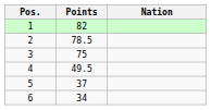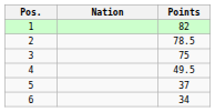 <table class="wikitable gauche" cellspacing="1" style="width:300px;">
 <tr style="background:#efefef; text-align:center;">
 <th style="width:70px;">Pos.</th>
+<th>Nation</th>
 <th style="width:70px;">Points</th>
-<th>Nation</th>
 </tr>
 <tr style="vertical-align:top; text-align:center; background:#ccffcc;">
 <td>1</td>
+<td style="text-align:left;"></td>
 <td>82</td>
-<td style="text-align:left;"></td>
 </tr>
 <tr style="vertical-align:top; text-align:center;">
 <td>2</td>
+<td style="text-align:left;"></td>
 <td>78.5</td>
-<td style="text-align:left;"></td>
 </tr>
 <tr style="vertical-align:top; text-align:center;">
 <td>3</td>
+<td style="text-align:left;"></td>
 <td>75</td>
-<td style="text-align:left;"></td>
 </tr>
 <tr style="vertical-align:top; text-align:center;">
 <td>4</td>
+<td style="text-align:left;"></td>
 <td>49.5</td>
-<td style="text-align:left;"></td>
 </tr>
 <tr style="vertical-align:top; text-align:center;">
 <td>5</td>
+<td style="text-align:left;"></td>
 <td>37</td>
-<td style="text-align:left;"></td>
 </tr>
 <tr style="vertical-align:top; text-align:center;">
 <td>6</td>
+<td style="text-align:left;"></td>
 <td>34</td>
-<td style="text-align:left;"></td>
 </tr>
 </table>
